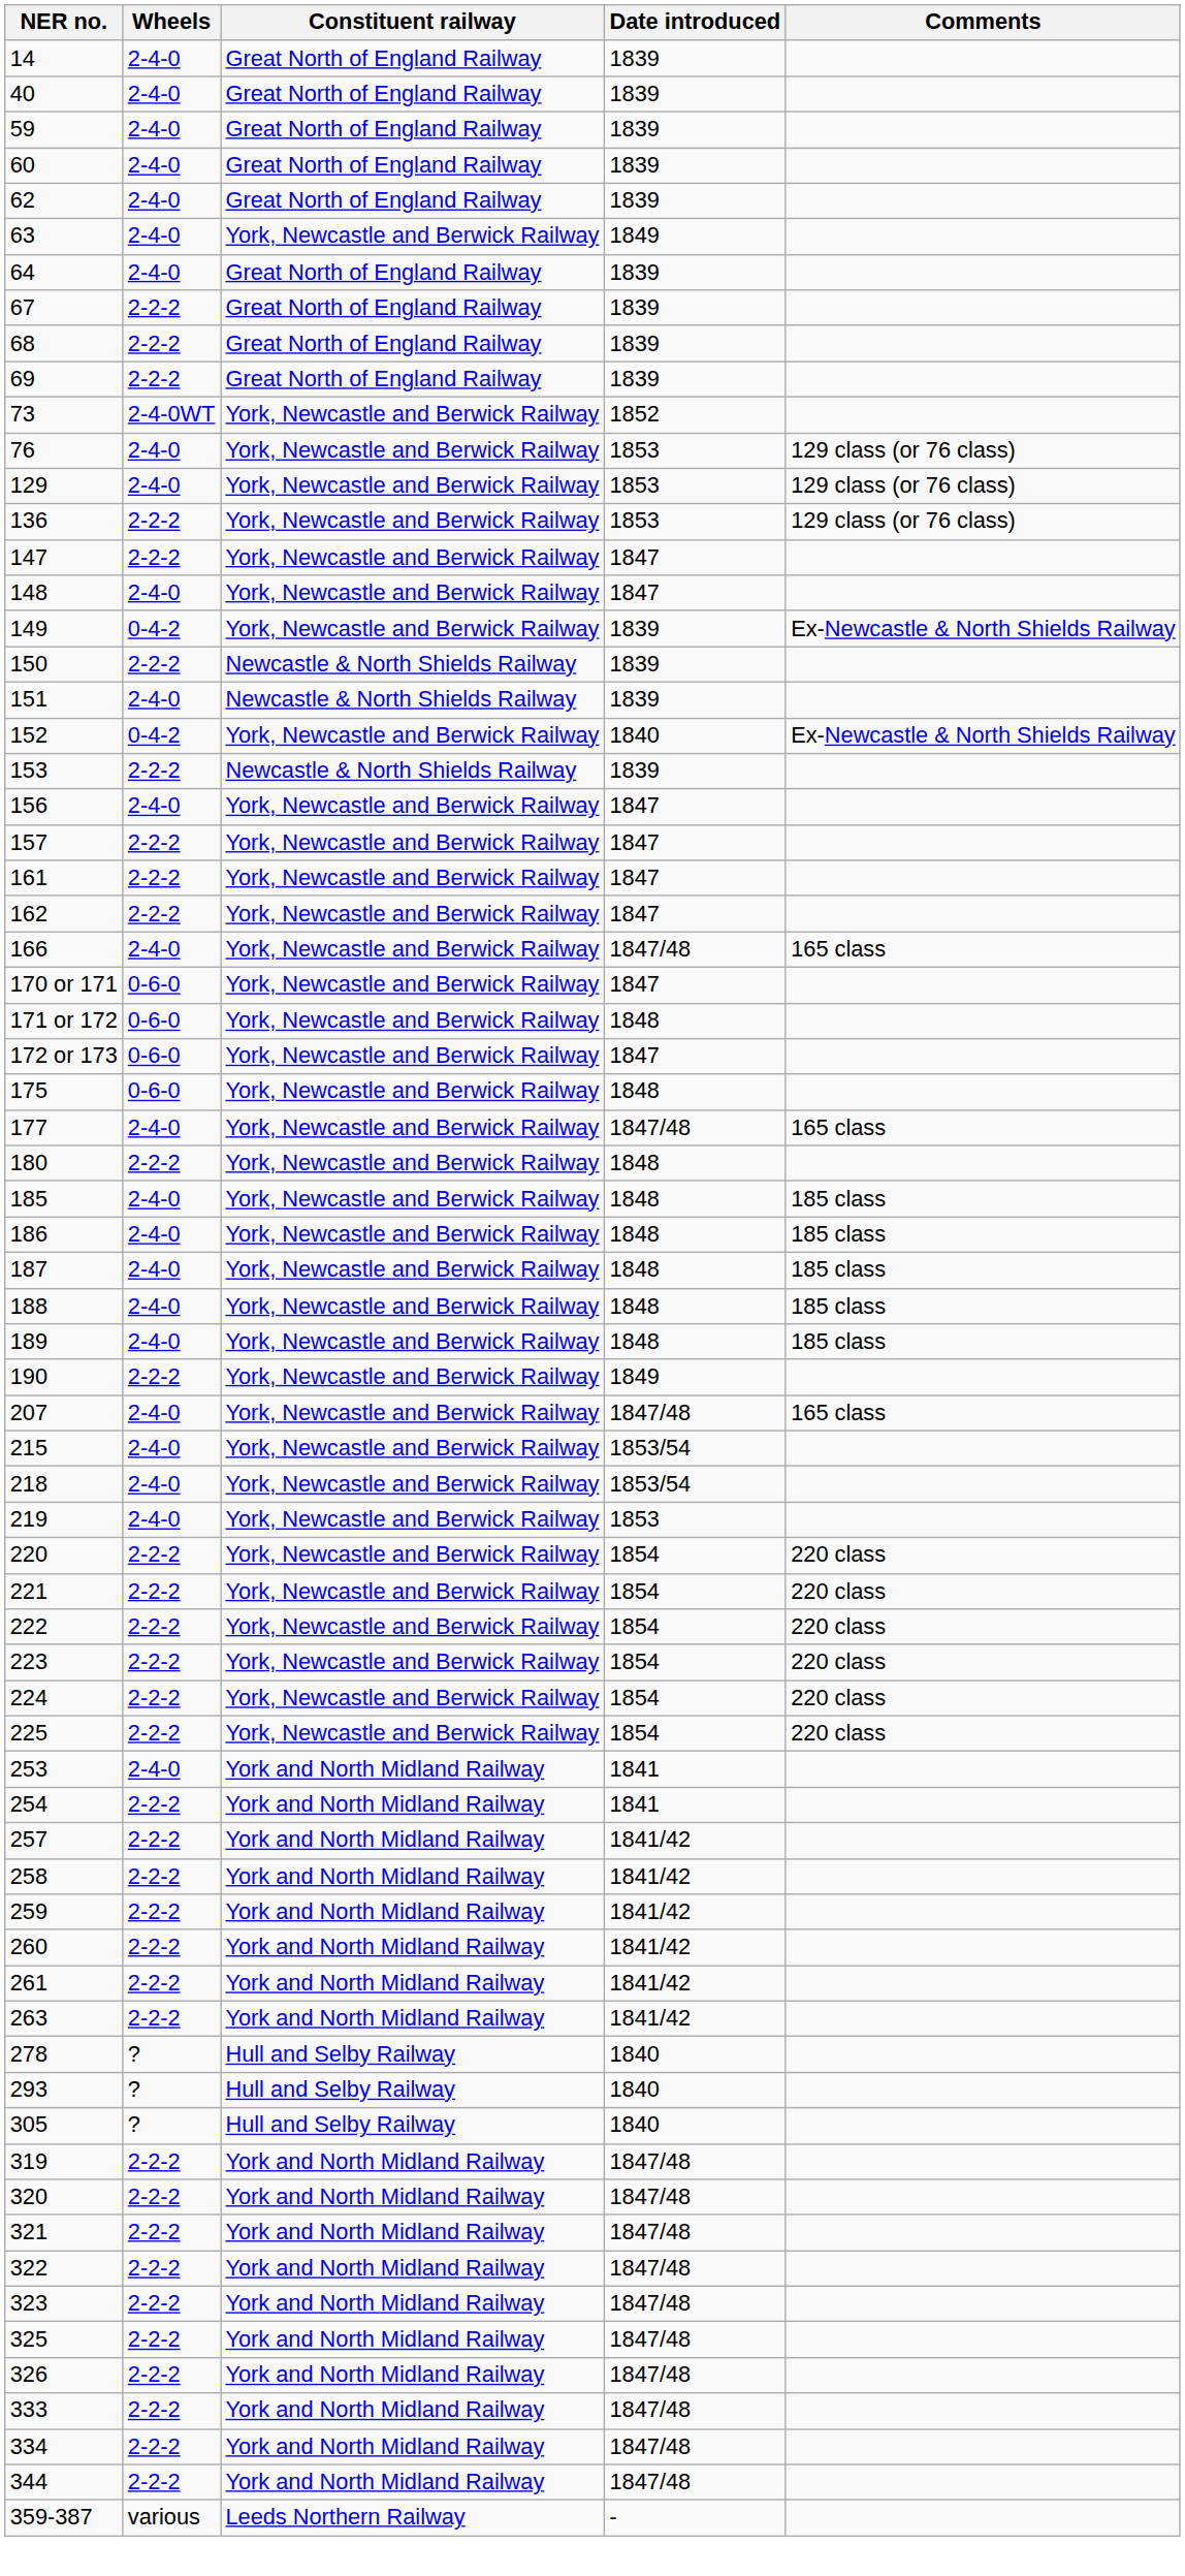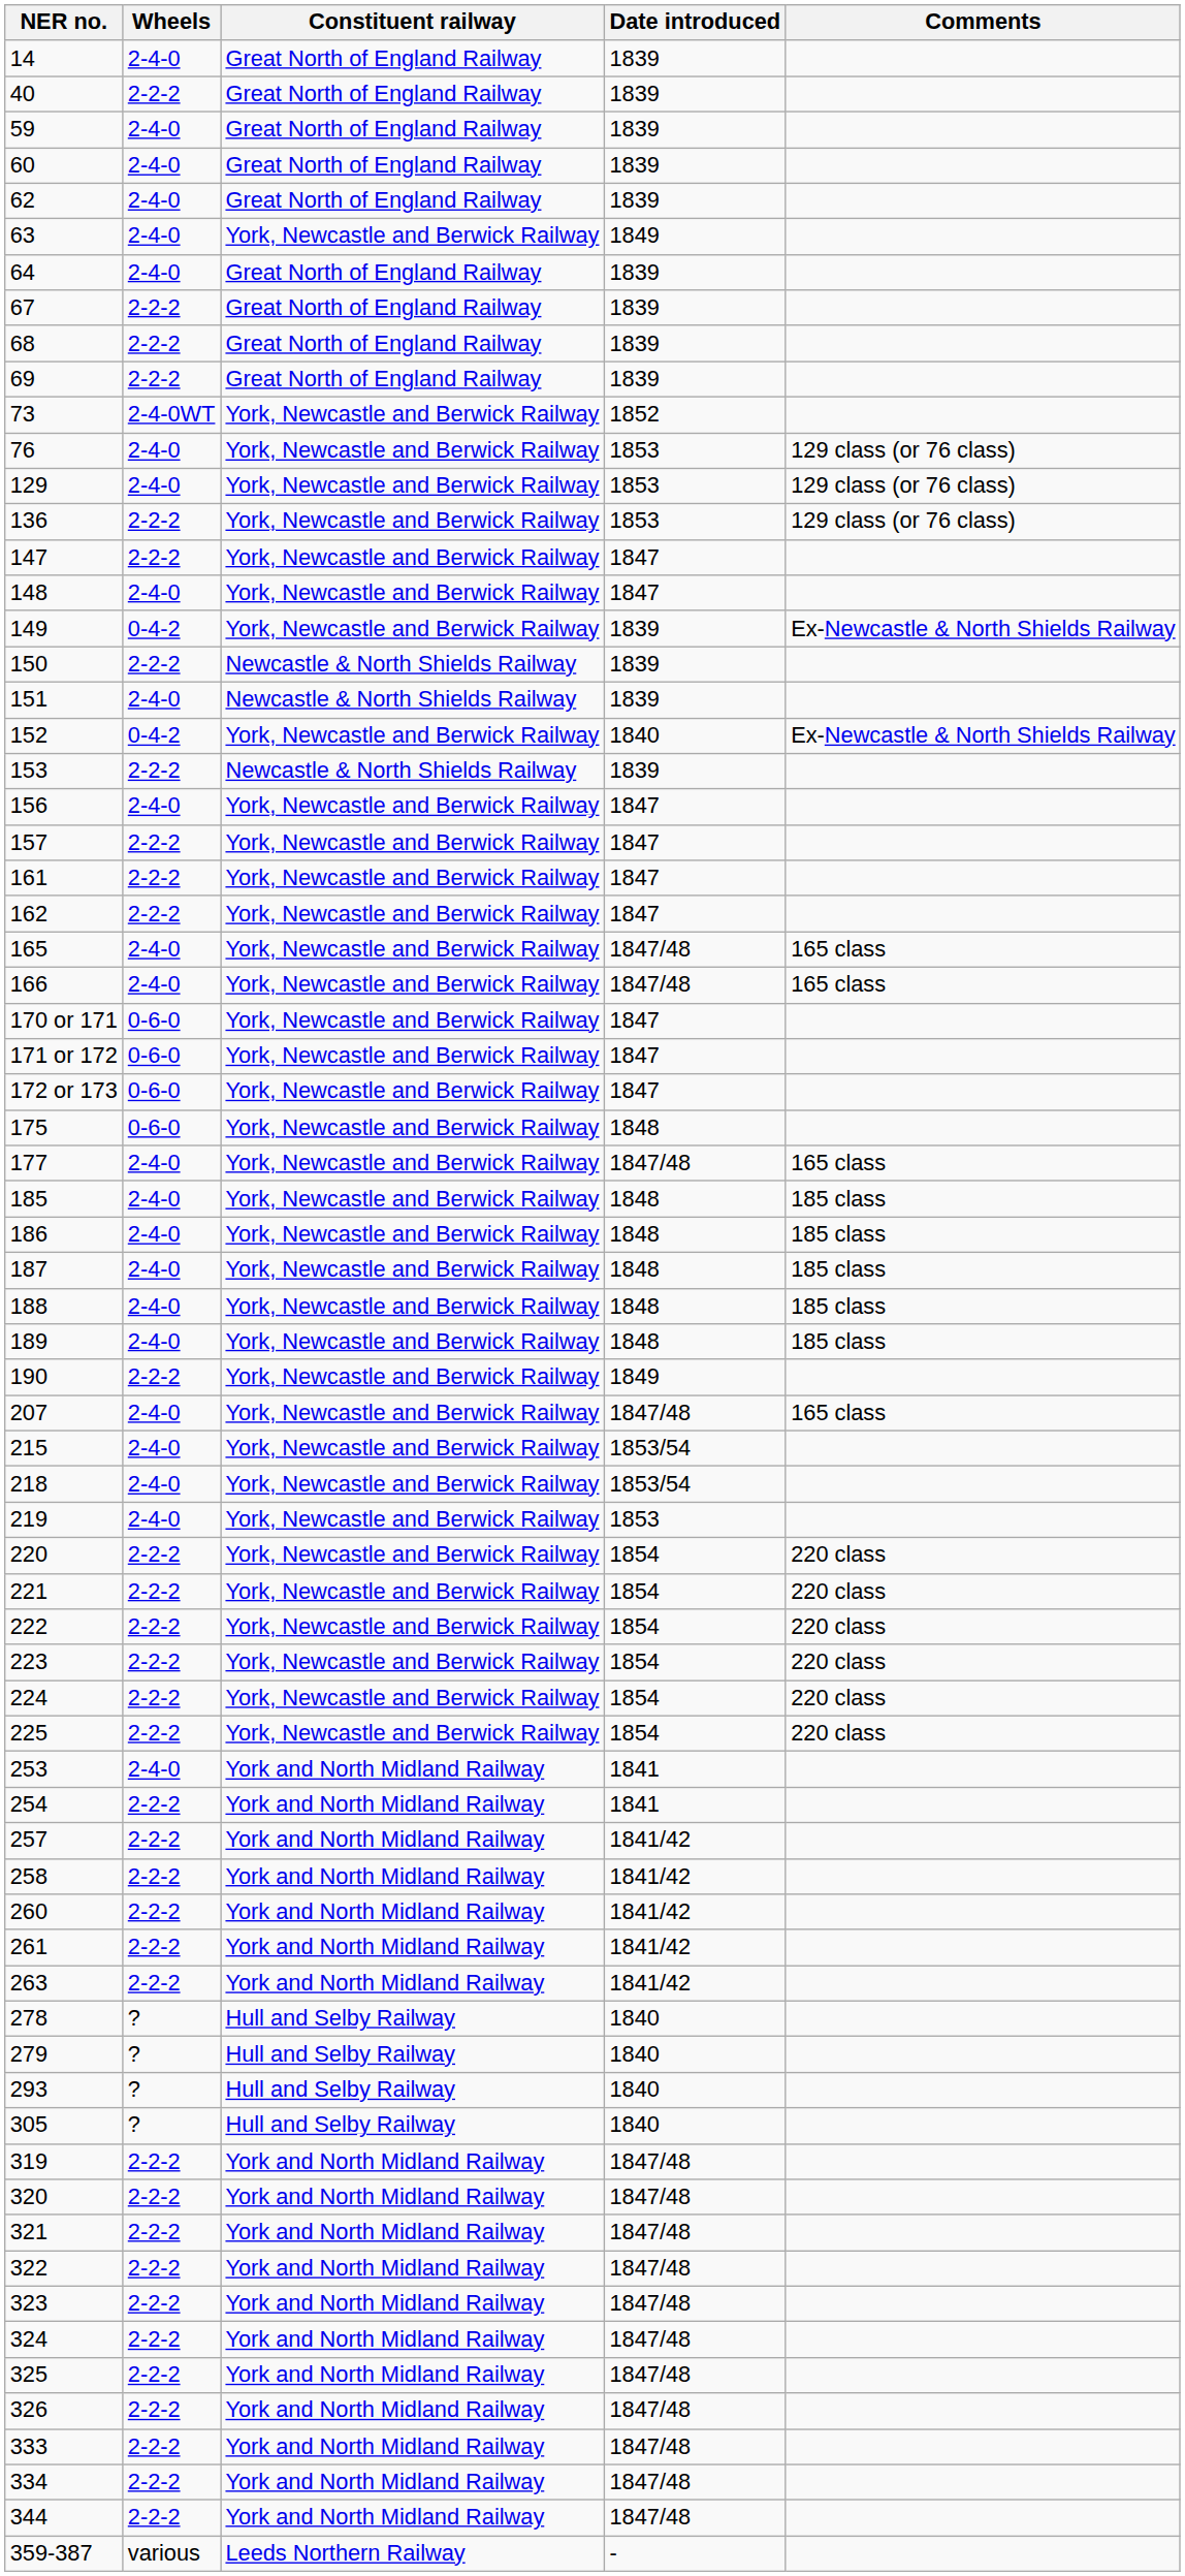 <table class="wikitable">
 <tr>
 <th>NER no.</th>
 <th>Wheels</th>
 <th>Constituent railway</th>
 <th>Date introduced</th>
 <th>Comments</th>
 </tr>
 <tr>
 <td>14</td>
 <td><a href='#'>2-4-0</a></td>
 <td><a href='#'>Great North of England Railway</a></td>
 <td>1839</td>
 <td></td>
 </tr>
 <tr>
 <td>40</td>
-<td><a href='#'>2-4-0</a></td>
+<td><a href='#'>2-2-2</a></td>
 <td><a href='#'>Great North of England Railway</a></td>
 <td>1839</td>
 <td></td>
 </tr>
 <tr>
 <td>59</td>
 <td><a href='#'>2-4-0</a></td>
 <td><a href='#'>Great North of England Railway</a></td>
 <td>1839</td>
 <td></td>
 </tr>
 <tr>
 <td>60</td>
 <td><a href='#'>2-4-0</a></td>
 <td><a href='#'>Great North of England Railway</a></td>
 <td>1839</td>
 <td></td>
 </tr>
 <tr>
 <td>62</td>
 <td><a href='#'>2-4-0</a></td>
 <td><a href='#'>Great North of England Railway</a></td>
 <td>1839</td>
 <td></td>
 </tr>
 <tr>
 <td>63</td>
 <td><a href='#'>2-4-0</a></td>
 <td><a href='#'>York, Newcastle and Berwick Railway</a></td>
 <td>1849</td>
 <td></td>
 </tr>
 <tr>
 <td>64</td>
 <td><a href='#'>2-4-0</a></td>
 <td><a href='#'>Great North of England Railway</a></td>
 <td>1839</td>
 <td></td>
 </tr>
 <tr>
 <td>67</td>
 <td><a href='#'>2-2-2</a></td>
 <td><a href='#'>Great North of England Railway</a></td>
 <td>1839</td>
 <td></td>
 </tr>
 <tr>
 <td>68</td>
 <td><a href='#'>2-2-2</a></td>
 <td><a href='#'>Great North of England Railway</a></td>
 <td>1839</td>
 <td></td>
 </tr>
 <tr>
 <td>69</td>
 <td><a href='#'>2-2-2</a></td>
 <td><a href='#'>Great North of England Railway</a></td>
 <td>1839</td>
 <td></td>
 </tr>
 <tr>
 <td>73</td>
 <td><a href='#'>2-4-0WT</a></td>
 <td><a href='#'>York, Newcastle and Berwick Railway</a></td>
 <td>1852</td>
 <td></td>
 </tr>
 <tr>
 <td>76</td>
 <td><a href='#'>2-4-0</a></td>
 <td><a href='#'>York, Newcastle and Berwick Railway</a></td>
 <td>1853</td>
 <td>129 class (or 76 class)</td>
 </tr>
 <tr>
 <td>129</td>
 <td><a href='#'>2-4-0</a></td>
 <td><a href='#'>York, Newcastle and Berwick Railway</a></td>
 <td>1853</td>
 <td>129 class (or 76 class)</td>
 </tr>
 <tr>
 <td>136</td>
 <td><a href='#'>2-2-2</a></td>
 <td><a href='#'>York, Newcastle and Berwick Railway</a></td>
 <td>1853</td>
 <td>129 class (or 76 class)</td>
 </tr>
 <tr>
 <td>147</td>
 <td><a href='#'>2-2-2</a></td>
 <td><a href='#'>York, Newcastle and Berwick Railway</a></td>
 <td>1847</td>
 <td></td>
 </tr>
 <tr>
 <td>148</td>
 <td><a href='#'>2-4-0</a></td>
 <td><a href='#'>York, Newcastle and Berwick Railway</a></td>
 <td>1847</td>
 <td></td>
 </tr>
 <tr>
 <td>149</td>
 <td><a href='#'>0-4-2</a></td>
 <td><a href='#'>York, Newcastle and Berwick Railway</a></td>
 <td>1839</td>
 <td>Ex-<a href='#'>Newcastle & North Shields Railway</a></td>
 </tr>
 <tr>
 <td>150</td>
 <td><a href='#'>2-2-2</a></td>
 <td><a href='#'>Newcastle & North Shields Railway</a></td>
 <td>1839</td>
 <td></td>
 </tr>
 <tr>
 <td>151</td>
 <td><a href='#'>2-4-0</a></td>
 <td><a href='#'>Newcastle & North Shields Railway</a></td>
 <td>1839</td>
 <td></td>
 </tr>
 <tr>
 <td>152</td>
 <td><a href='#'>0-4-2</a></td>
 <td><a href='#'>York, Newcastle and Berwick Railway</a></td>
 <td>1840</td>
 <td>Ex-<a href='#'>Newcastle & North Shields Railway</a></td>
 </tr>
 <tr>
 <td>153</td>
 <td><a href='#'>2-2-2</a></td>
 <td><a href='#'>Newcastle & North Shields Railway</a></td>
 <td>1839</td>
 <td></td>
 </tr>
 <tr>
 <td>156</td>
 <td><a href='#'>2-4-0</a></td>
 <td><a href='#'>York, Newcastle and Berwick Railway</a></td>
 <td>1847</td>
 <td></td>
 </tr>
 <tr>
 <td>157</td>
 <td><a href='#'>2-2-2</a></td>
 <td><a href='#'>York, Newcastle and Berwick Railway</a></td>
 <td>1847</td>
 <td></td>
 </tr>
 <tr>
 <td>161</td>
 <td><a href='#'>2-2-2</a></td>
 <td><a href='#'>York, Newcastle and Berwick Railway</a></td>
 <td>1847</td>
 <td></td>
 </tr>
 <tr>
 <td>162</td>
 <td><a href='#'>2-2-2</a></td>
 <td><a href='#'>York, Newcastle and Berwick Railway</a></td>
 <td>1847</td>
 <td></td>
 </tr>
 <tr>
+<td>165</td>
+<td><a href='#'>2-4-0</a></td>
+<td><a href='#'>York, Newcastle and Berwick Railway</a></td>
+<td>1847/48</td>
+<td>165 class</td>
+</tr>
+<tr>
 <td>166</td>
 <td><a href='#'>2-4-0</a></td>
 <td><a href='#'>York, Newcastle and Berwick Railway</a></td>
 <td>1847/48</td>
 <td>165 class</td>
 </tr>
 <tr>
 <td>170 or 171</td>
 <td><a href='#'>0-6-0</a></td>
 <td><a href='#'>York, Newcastle and Berwick Railway</a></td>
 <td>1847</td>
 <td></td>
 </tr>
 <tr>
 <td>171 or 172</td>
 <td><a href='#'>0-6-0</a></td>
 <td><a href='#'>York, Newcastle and Berwick Railway</a></td>
-<td>1848</td>
+<td>1847</td>
 <td></td>
 </tr>
 <tr>
 <td>172 or 173</td>
 <td><a href='#'>0-6-0</a></td>
 <td><a href='#'>York, Newcastle and Berwick Railway</a></td>
 <td>1847</td>
 <td></td>
 </tr>
 <tr>
 <td>175</td>
 <td><a href='#'>0-6-0</a></td>
 <td><a href='#'>York, Newcastle and Berwick Railway</a></td>
 <td>1848</td>
 <td></td>
 </tr>
 <tr>
 <td>177</td>
 <td><a href='#'>2-4-0</a></td>
 <td><a href='#'>York, Newcastle and Berwick Railway</a></td>
 <td>1847/48</td>
 <td>165 class</td>
-</tr>
-<tr>
-<td>180</td>
-<td><a href='#'>2-2-2</a></td>
-<td><a href='#'>York, Newcastle and Berwick Railway</a></td>
-<td>1848</td>
-<td></td>
 </tr>
 <tr>
 <td>185</td>
 <td><a href='#'>2-4-0</a></td>
 <td><a href='#'>York, Newcastle and Berwick Railway</a></td>
 <td>1848</td>
 <td>185 class</td>
 </tr>
 <tr>
 <td>186</td>
 <td><a href='#'>2-4-0</a></td>
 <td><a href='#'>York, Newcastle and Berwick Railway</a></td>
 <td>1848</td>
 <td>185 class</td>
 </tr>
 <tr>
 <td>187</td>
 <td><a href='#'>2-4-0</a></td>
 <td><a href='#'>York, Newcastle and Berwick Railway</a></td>
 <td>1848</td>
 <td>185 class</td>
 </tr>
 <tr>
 <td>188</td>
 <td><a href='#'>2-4-0</a></td>
 <td><a href='#'>York, Newcastle and Berwick Railway</a></td>
 <td>1848</td>
 <td>185 class</td>
 </tr>
 <tr>
 <td>189</td>
 <td><a href='#'>2-4-0</a></td>
 <td><a href='#'>York, Newcastle and Berwick Railway</a></td>
 <td>1848</td>
 <td>185 class</td>
 </tr>
 <tr>
 <td>190</td>
 <td><a href='#'>2-2-2</a></td>
 <td><a href='#'>York, Newcastle and Berwick Railway</a></td>
 <td>1849</td>
 <td></td>
 </tr>
 <tr>
 <td>207</td>
 <td><a href='#'>2-4-0</a></td>
 <td><a href='#'>York, Newcastle and Berwick Railway</a></td>
 <td>1847/48</td>
 <td>165 class</td>
 </tr>
 <tr>
 <td>215</td>
 <td><a href='#'>2-4-0</a></td>
 <td><a href='#'>York, Newcastle and Berwick Railway</a></td>
 <td>1853/54</td>
 <td></td>
 </tr>
 <tr>
 <td>218</td>
 <td><a href='#'>2-4-0</a></td>
 <td><a href='#'>York, Newcastle and Berwick Railway</a></td>
 <td>1853/54</td>
 <td></td>
 </tr>
 <tr>
 <td>219</td>
 <td><a href='#'>2-4-0</a></td>
 <td><a href='#'>York, Newcastle and Berwick Railway</a></td>
 <td>1853</td>
 <td></td>
 </tr>
 <tr>
 <td>220</td>
 <td><a href='#'>2-2-2</a></td>
 <td><a href='#'>York, Newcastle and Berwick Railway</a></td>
 <td>1854</td>
 <td>220 class</td>
 </tr>
 <tr>
 <td>221</td>
 <td><a href='#'>2-2-2</a></td>
 <td><a href='#'>York, Newcastle and Berwick Railway</a></td>
 <td>1854</td>
 <td>220 class</td>
 </tr>
 <tr>
 <td>222</td>
 <td><a href='#'>2-2-2</a></td>
 <td><a href='#'>York, Newcastle and Berwick Railway</a></td>
 <td>1854</td>
 <td>220 class</td>
 </tr>
 <tr>
 <td>223</td>
 <td><a href='#'>2-2-2</a></td>
 <td><a href='#'>York, Newcastle and Berwick Railway</a></td>
 <td>1854</td>
 <td>220 class</td>
 </tr>
 <tr>
 <td>224</td>
 <td><a href='#'>2-2-2</a></td>
 <td><a href='#'>York, Newcastle and Berwick Railway</a></td>
 <td>1854</td>
 <td>220 class</td>
 </tr>
 <tr>
 <td>225</td>
 <td><a href='#'>2-2-2</a></td>
 <td><a href='#'>York, Newcastle and Berwick Railway</a></td>
 <td>1854</td>
 <td>220 class</td>
 </tr>
 <tr>
 <td>253</td>
 <td><a href='#'>2-4-0</a></td>
 <td><a href='#'>York and North Midland Railway</a></td>
 <td>1841</td>
 <td></td>
 </tr>
 <tr>
 <td>254</td>
 <td><a href='#'>2-2-2</a></td>
 <td><a href='#'>York and North Midland Railway</a></td>
 <td>1841</td>
 <td></td>
 </tr>
 <tr>
 <td>257</td>
 <td><a href='#'>2-2-2</a></td>
 <td><a href='#'>York and North Midland Railway</a></td>
 <td>1841/42</td>
 <td></td>
 </tr>
 <tr>
 <td>258</td>
 <td><a href='#'>2-2-2</a></td>
 <td><a href='#'>York and North Midland Railway</a></td>
 <td>1841/42</td>
 <td></td>
 </tr>
 <tr>
-<td>259</td>
-<td><a href='#'>2-2-2</a></td>
-<td><a href='#'>York and North Midland Railway</a></td>
-<td>1841/42</td>
-<td></td>
-</tr>
-<tr>
 <td>260</td>
 <td><a href='#'>2-2-2</a></td>
 <td><a href='#'>York and North Midland Railway</a></td>
 <td>1841/42</td>
 <td></td>
 </tr>
 <tr>
 <td>261</td>
 <td><a href='#'>2-2-2</a></td>
 <td><a href='#'>York and North Midland Railway</a></td>
 <td>1841/42</td>
 <td></td>
 </tr>
 <tr>
 <td>263</td>
 <td><a href='#'>2-2-2</a></td>
 <td><a href='#'>York and North Midland Railway</a></td>
 <td>1841/42</td>
 <td></td>
 </tr>
 <tr>
 <td>278</td>
+<td>?</td>
+<td><a href='#'>Hull and Selby Railway</a></td>
+<td>1840</td>
+<td></td>
+</tr>
+<tr>
+<td>279</td>
 <td>?</td>
 <td><a href='#'>Hull and Selby Railway</a></td>
 <td>1840</td>
 <td></td>
 </tr>
 <tr>
 <td>293</td>
 <td>?</td>
 <td><a href='#'>Hull and Selby Railway</a></td>
 <td>1840</td>
 <td></td>
 </tr>
 <tr>
 <td>305</td>
 <td>?</td>
 <td><a href='#'>Hull and Selby Railway</a></td>
 <td>1840</td>
 <td></td>
 </tr>
 <tr>
 <td>319</td>
 <td><a href='#'>2-2-2</a></td>
 <td><a href='#'>York and North Midland Railway</a></td>
 <td>1847/48</td>
 <td></td>
 </tr>
 <tr>
 <td>320</td>
 <td><a href='#'>2-2-2</a></td>
 <td><a href='#'>York and North Midland Railway</a></td>
 <td>1847/48</td>
 <td></td>
 </tr>
 <tr>
 <td>321</td>
 <td><a href='#'>2-2-2</a></td>
 <td><a href='#'>York and North Midland Railway</a></td>
 <td>1847/48</td>
 <td></td>
 </tr>
 <tr>
 <td>322</td>
 <td><a href='#'>2-2-2</a></td>
 <td><a href='#'>York and North Midland Railway</a></td>
 <td>1847/48</td>
 <td></td>
 </tr>
 <tr>
 <td>323</td>
 <td><a href='#'>2-2-2</a></td>
 <td><a href='#'>York and North Midland Railway</a></td>
 <td>1847/48</td>
 <td></td>
 </tr>
 <tr>
+<td>324</td>
+<td><a href='#'>2-2-2</a></td>
+<td><a href='#'>York and North Midland Railway</a></td>
+<td>1847/48</td>
+<td></td>
+</tr>
+<tr>
 <td>325</td>
 <td><a href='#'>2-2-2</a></td>
 <td><a href='#'>York and North Midland Railway</a></td>
 <td>1847/48</td>
 <td></td>
 </tr>
 <tr>
 <td>326</td>
 <td><a href='#'>2-2-2</a></td>
 <td><a href='#'>York and North Midland Railway</a></td>
 <td>1847/48</td>
 <td></td>
 </tr>
 <tr>
 <td>333</td>
 <td><a href='#'>2-2-2</a></td>
 <td><a href='#'>York and North Midland Railway</a></td>
 <td>1847/48</td>
 <td></td>
 </tr>
 <tr>
 <td>334</td>
 <td><a href='#'>2-2-2</a></td>
 <td><a href='#'>York and North Midland Railway</a></td>
 <td>1847/48</td>
 <td></td>
 </tr>
 <tr>
 <td>344</td>
 <td><a href='#'>2-2-2</a></td>
 <td><a href='#'>York and North Midland Railway</a></td>
 <td>1847/48</td>
 <td></td>
 </tr>
 <tr>
 <td>359-387</td>
 <td>various</td>
 <td><a href='#'>Leeds Northern Railway</a></td>
 <td>-</td>
 <td></td>
 </tr>
 </table>
